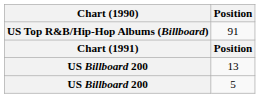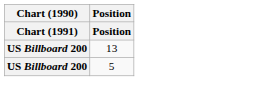 <table class="wikitable plainrowheaders" style="text-align:center">
 <tr>
 <th scope="col">Chart (1990)</th>
 <th scope="col">Position</th>
-</tr>
-<tr>
-<th scope="row">US Top R&B/Hip-Hop Albums (<em>Billboard</em>)</th>
-<td>91</td>
 </tr>
 <tr>
 <th scope="col">Chart (1991)</th>
 <th scope="col">Position</th>
 </tr>
 <tr>
 <th scope="row">US <em>Billboard</em> 200</th>
 <td>13</td>
 </tr>
 <tr>
 <th scope="row">US <em>Billboard</em> 200</th>
 <td>5</td>
 </tr>
 </table>
